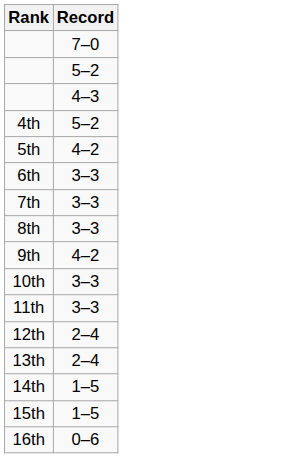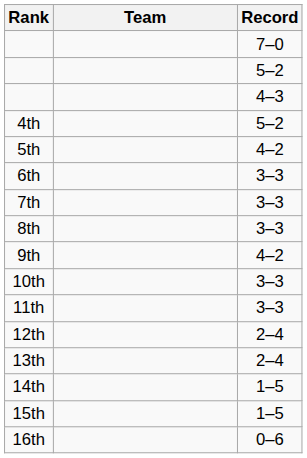 <table class=wikitable style="text-align:center;">
 <tr>
 <th>Rank</th>
+<th width=170>Team</th>
 <th>Record</th>
 </tr>
 <tr>
 <td></td>
+<td align=left></td>
 <td>7–0</td>
 </tr>
 <tr>
 <td></td>
+<td align=left></td>
 <td>5–2</td>
 </tr>
 <tr>
 <td></td>
+<td align=left></td>
 <td>4–3</td>
 </tr>
 <tr>
 <td>4th</td>
+<td align=left></td>
 <td>5–2</td>
 </tr>
 <tr>
 <td>5th</td>
+<td align=left></td>
 <td>4–2</td>
 </tr>
 <tr>
 <td>6th</td>
+<td align=left></td>
 <td>3–3</td>
 </tr>
 <tr>
 <td>7th</td>
+<td align=left></td>
 <td>3–3</td>
 </tr>
 <tr>
 <td>8th</td>
+<td align=left></td>
 <td>3–3</td>
 </tr>
 <tr>
 <td>9th</td>
+<td align=left></td>
 <td>4–2</td>
 </tr>
 <tr>
 <td>10th</td>
+<td align=left></td>
 <td>3–3</td>
 </tr>
 <tr>
 <td>11th</td>
+<td align=left></td>
 <td>3–3</td>
 </tr>
 <tr>
 <td>12th</td>
+<td align=left></td>
 <td>2–4</td>
 </tr>
 <tr>
 <td>13th</td>
+<td align=left></td>
 <td>2–4</td>
 </tr>
 <tr>
 <td>14th</td>
+<td align=left></td>
 <td>1–5</td>
 </tr>
 <tr>
 <td>15th</td>
+<td align=left></td>
 <td>1–5</td>
 </tr>
 <tr>
 <td>16th</td>
+<td align=left></td>
 <td>0–6</td>
 </tr>
 </table>
